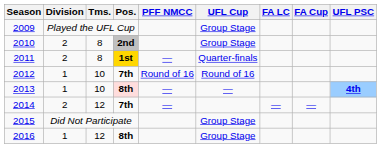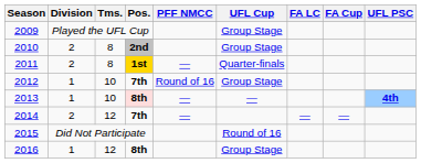 <table class="wikitable">
 <tr>
 <th>Season</th>
 <th>Division</th>
 <th>Tms.</th>
 <th>Pos.</th>
 <th><a href='#'>PFF NMCC</a></th>
 <th><a href='#'>UFL Cup</a></th>
 <th><a href='#'>FA LC</a></th>
 <th><a href='#'>FA Cup</a></th>
 <th><a href='#'>UFL PSC</a></th>
 </tr>
 <tr>
 <td align=center><a href='#'>2009</a></td>
 <td colspan=3 align=center><em>Played the UFL Cup</em></td>
 <td align=center></td>
 <td align=center><a href='#'>Group Stage</a></td>
 <td align=center></td>
 <td align=center></td>
 <td align=center></td>
 </tr>
 <tr>
 <td align=center><a href='#'>2010</a></td>
 <td align=center>2</td>
 <td align=center>8</td>
 <td align=center bgcolor=silver><strong>2nd</strong></td>
 <td align=center></td>
 <td align=center><a href='#'>Group Stage</a></td>
 <td align=center></td>
 <td align=center></td>
 <td align=center></td>
 </tr>
 <tr>
 <td align=center><a href='#'>2011</a></td>
 <td align=center>2</td>
 <td align=center>8</td>
 <td align=center bgcolor=gold><strong>1st</strong></td>
 <td align=center><a href='#'>—</a></td>
 <td align=center><a href='#'>Quarter-finals</a></td>
 <td align=center></td>
 <td align=center></td>
 <td align=center></td>
 </tr>
 <tr>
 <td align=center><a href='#'>2012</a></td>
 <td align=center>1</td>
 <td align=center>10</td>
 <td align=center><strong>7th</strong></td>
 <td align=center><a href='#'>Round of 16</a></td>
-<td align=center><a href='#'>Round of 16</a></td>
+<td align=center><a href='#'>Group Stage</a></td>
 <td align=center></td>
 <td align=center></td>
 <td align=center></td>
 </tr>
 <tr>
 <td align=center><a href='#'>2013</a></td>
 <td align=center>1</td>
 <td align=center>10</td>
 <td align=center bgcolor=#fdd><strong>8th</strong></td>
 <td align=center><a href='#'>—</a></td>
 <td align=center><a href='#'>—</a></td>
 <td align=center></td>
 <td align=center></td>
 <td align=center bgcolor=#9acdff><strong><a href='#'>4th</a></strong></td>
 </tr>
 <tr>
 <td align=center><a href='#'>2014</a></td>
 <td align=center>2</td>
 <td align=center>12</td>
 <td align=center><strong>7th</strong></td>
 <td align=center><a href='#'>—</a></td>
 <td align=center></td>
 <td align=center><a href='#'>—</a></td>
 <td align=center><a href='#'>—</a></td>
 <td align=center></td>
 </tr>
 <tr>
 <td align=center><a href='#'>2015</a></td>
 <td colspan=3 align=center><em>Did Not Participate</em></td>
 <td align=center></td>
-<td align=center><a href='#'>Group Stage</a></td>
+<td align=center><a href='#'>Round of 16</a></td>
 <td align=center></td>
 <td align=center></td>
 <td align=center></td>
 </tr>
 <tr>
 <td align=center><a href='#'>2016</a></td>
 <td align=center>1</td>
 <td align=center>12</td>
 <td align=center><strong>8th</strong></td>
 <td align=center></td>
 <td align=center><a href='#'>Group Stage</a></td>
 <td align=center></td>
 <td align=center></td>
 <td align=center></td>
 </tr>
 </table>
